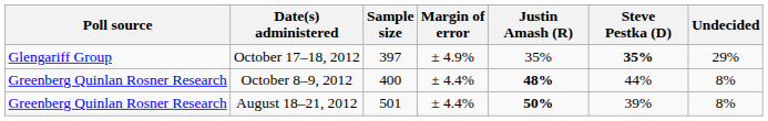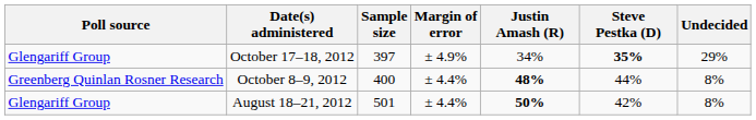 <table class="wikitable">
 <tr>
 <th>Poll source</th>
 <th>Date(s)<br>administered</th>
 <th>Sample<br>size</th>
 <th>Margin of<br>error</th>
 <th style="width:100px;">Justin<br>Amash (R)</th>
 <th style="width:100px;">Steve<br>Pestka (D)</th>
 <th>Undecided</th>
 </tr>
 <tr>
 <td><a href='#'>Glengariff Group</a></td>
 <td align=center>October 17–18, 2012</td>
 <td align=center>397</td>
 <td align=center>± 4.9%</td>
-<td align=center>35%</td>
+<td align=center>34%</td>
 <td align=center ><strong>35%</strong></td>
 <td align=center>29%</td>
 </tr>
 <tr>
 <td><a href='#'>Greenberg Quinlan Rosner Research</a></td>
 <td align=center>October 8–9, 2012</td>
 <td align=center>400</td>
 <td align=center>± 4.4%</td>
 <td align=center ><strong>48%</strong></td>
 <td align=center>44%</td>
 <td align=center>8%</td>
 </tr>
 <tr>
-<td><a href='#'>Greenberg Quinlan Rosner Research</a></td>
+<td><a href='#'>Glengariff Group</a></td>
 <td align=center>August 18–21, 2012</td>
 <td align=center>501</td>
 <td align=center>± 4.4%</td>
 <td align=center ><strong>50%</strong></td>
-<td align=center>39%</td>
+<td align=center>42%</td>
 <td align=center>8%</td>
 </tr>
 </table>
